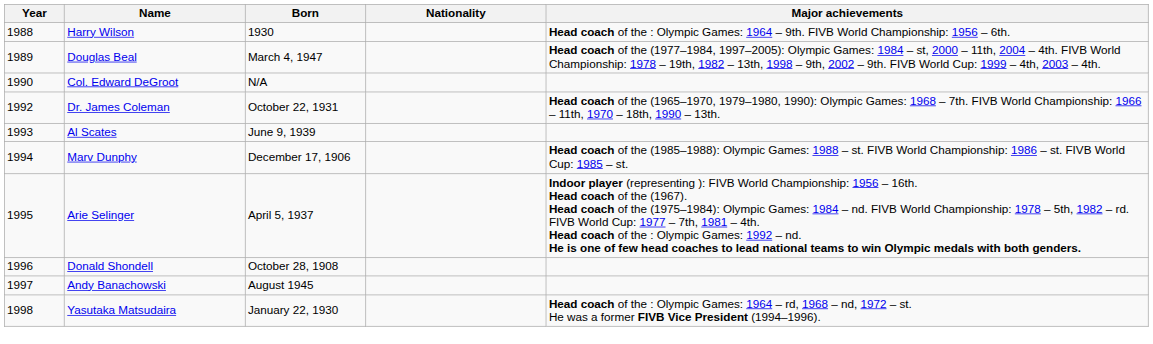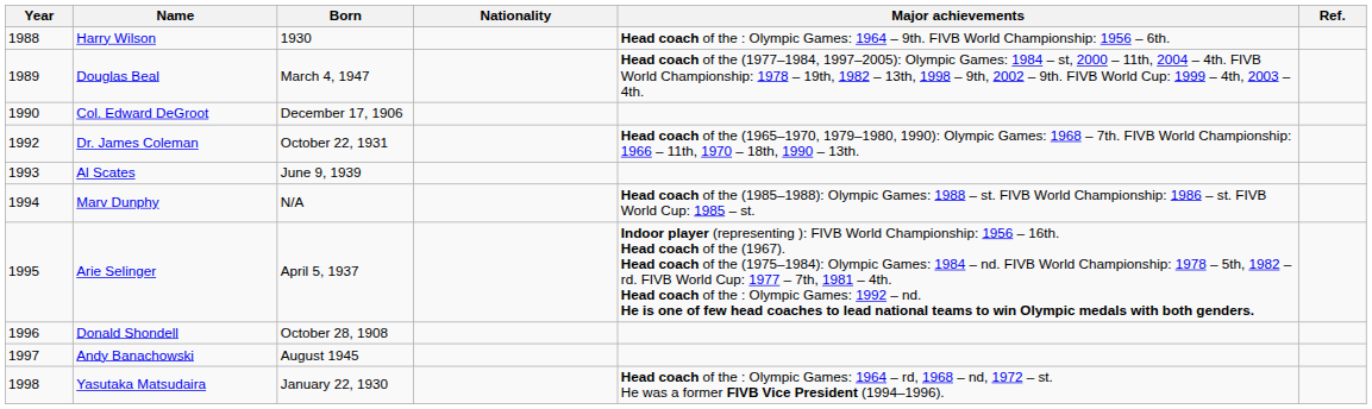 <table class="wikitable">
 <tr>
 <th style="width: 5%;">Year</th>
 <th style="width: 15%;">Name</th>
 <th style="width: 10%;">Born</th>
 <th style="width: 15%;">Nationality</th>
 <th style="width: 50%;">Major achievements</th>
+<th style="width: 5%;">Ref.</th>
 </tr>
 <tr>
 <td>1988</td>
 <td><a href='#'>Harry Wilson</a></td>
 <td>1930</td>
 <td></td>
 <td><strong>Head coach</strong> of the : Olympic Games: <a href='#'>1964</a> – 9th. FIVB World Championship: <a href='#'>1956</a> – 6th.</td>
+<td></td>
 </tr>
 <tr>
 <td>1989</td>
 <td><a href='#'>Douglas Beal</a></td>
 <td>March 4, 1947</td>
 <td></td>
 <td><strong>Head coach</strong> of the  (1977–1984, 1997–2005): Olympic Games: <a href='#'>1984</a> – st, <a href='#'>2000</a> – 11th, <a href='#'>2004</a> – 4th. FIVB World Championship: <a href='#'>1978</a> – 19th, <a href='#'>1982</a> – 13th, <a href='#'>1998</a> – 9th, <a href='#'>2002</a> – 9th. FIVB World Cup: <a href='#'>1999</a> – 4th, <a href='#'>2003</a> – 4th.</td>
+<td></td>
 </tr>
 <tr>
 <td>1990</td>
 <td><a href='#'>Col. Edward DeGroot</a></td>
-<td>N/A</td>
+<td>December 17, 1906</td>
+<td></td>
 <td></td>
 <td></td>
 </tr>
 <tr>
 <td>1992</td>
 <td><a href='#'>Dr. James Coleman</a></td>
 <td>October 22, 1931</td>
 <td></td>
 <td><strong>Head coach</strong> of the  (1965–1970, 1979–1980, 1990): Olympic Games: <a href='#'>1968</a> – 7th. FIVB World Championship: <a href='#'>1966</a> – 11th, <a href='#'>1970</a> – 18th, <a href='#'>1990</a> – 13th.</td>
+<td></td>
 </tr>
 <tr>
 <td>1993</td>
 <td><a href='#'>Al Scates</a></td>
 <td>June 9, 1939</td>
 <td></td>
 <td></td>
+<td></td>
 </tr>
 <tr>
 <td>1994</td>
 <td><a href='#'>Marv Dunphy</a></td>
-<td>December 17, 1906</td>
+<td>N/A</td>
 <td></td>
 <td><strong>Head coach</strong> of the  (1985–1988): Olympic Games: <a href='#'>1988</a> – st. FIVB World Championship: <a href='#'>1986</a> – st. FIVB World Cup: <a href='#'>1985</a> – st.</td>
+<td></td>
 </tr>
 <tr>
 <td>1995</td>
 <td><a href='#'>Arie Selinger</a></td>
 <td>April 5, 1937</td>
 <td><br></td>
 <td><strong>Indoor player</strong> (representing ): FIVB World Championship: <a href='#'>1956</a> – 16th.<br><strong>Head coach</strong> of the  (1967).<br><strong>Head coach</strong> of the  (1975–1984): Olympic Games: <a href='#'>1984</a> – nd. FIVB World Championship: <a href='#'>1978</a> – 5th, <a href='#'>1982</a> – rd. FIVB World Cup: <a href='#'>1977</a> – 7th, <a href='#'>1981</a> – 4th.<br><strong>Head coach</strong> of the : Olympic Games: <a href='#'>1992</a> – nd.<br><strong>He is one of few head coaches to lead national teams to win Olympic medals with both genders.</strong></td>
+<td></td>
 </tr>
 <tr>
 <td>1996</td>
 <td><a href='#'>Donald Shondell</a></td>
 <td>October 28, 1908</td>
+<td></td>
 <td></td>
 <td></td>
 </tr>
 <tr>
 <td>1997</td>
 <td><a href='#'>Andy Banachowski</a></td>
 <td>August 1945</td>
 <td></td>
 <td></td>
+<td></td>
 </tr>
 <tr>
 <td>1998</td>
 <td><a href='#'>Yasutaka Matsudaira</a></td>
 <td>January 22, 1930</td>
 <td></td>
 <td><strong>Head coach</strong> of the : Olympic Games: <a href='#'>1964</a> – rd, <a href='#'>1968</a> – nd, <a href='#'>1972</a> – st.<br>He was a former <strong>FIVB Vice President</strong> (1994–1996).</td>
+<td></td>
 </tr>
 </table>
